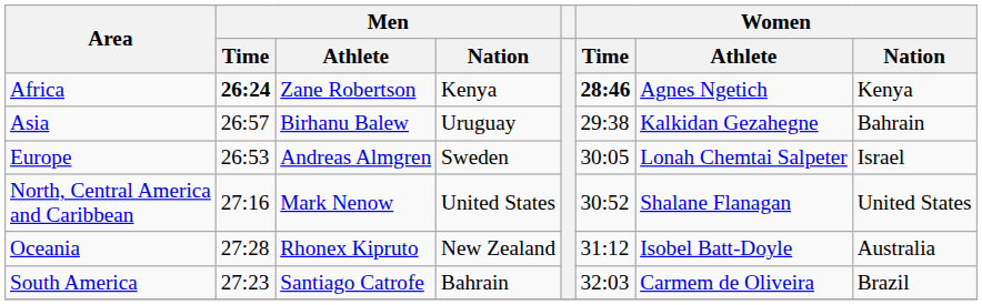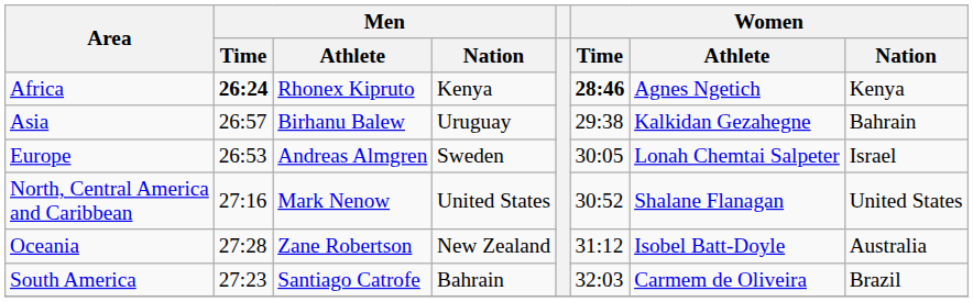 <table class="wikitable">
 <tr>
 <th rowspan=2>Area</th>
 <th colspan=3>Men</th>
 <th> </th>
 <th colspan=3>Women</th>
 </tr>
 <tr>
 <th>Time</th>
 <th>Athlete</th>
 <th>Nation</th>
 <th rowspan=7> </th>
 <th>Time</th>
 <th>Athlete</th>
 <th>Nation</th>
 </tr>
 <tr>
 <td><a href='#'>Africa</a></td>
 <td><strong>26:24</strong></td>
-<td><a href='#'>Zane Robertson</a></td>
+<td><a href='#'>Rhonex Kipruto</a></td>
 <td>Kenya</td>
 <td><strong>28:46</strong></td>
 <td><a href='#'>Agnes Ngetich</a></td>
 <td>Kenya</td>
 </tr>
 <tr>
 <td><a href='#'>Asia</a></td>
 <td>26:57</td>
 <td><a href='#'>Birhanu Balew</a></td>
 <td>Uruguay</td>
 <td>29:38</td>
 <td><a href='#'>Kalkidan Gezahegne</a></td>
 <td>Bahrain</td>
 </tr>
 <tr>
 <td><a href='#'>Europe</a></td>
 <td>26:53</td>
 <td><a href='#'>Andreas Almgren</a></td>
 <td>Sweden</td>
 <td>30:05</td>
 <td><a href='#'>Lonah Chemtai Salpeter</a></td>
 <td>Israel</td>
 </tr>
 <tr>
 <td><a href='#'>North, Central America<br> and Caribbean</a></td>
 <td>27:16</td>
 <td><a href='#'>Mark Nenow</a></td>
 <td>United States</td>
 <td>30:52</td>
 <td><a href='#'>Shalane Flanagan</a></td>
 <td>United States</td>
 </tr>
 <tr>
 <td><a href='#'>Oceania</a></td>
 <td>27:28</td>
-<td><a href='#'>Rhonex Kipruto</a></td>
+<td><a href='#'>Zane Robertson</a></td>
 <td>New Zealand</td>
 <td>31:12</td>
 <td><a href='#'>Isobel Batt-Doyle</a></td>
 <td>Australia</td>
 </tr>
 <tr>
 <td><a href='#'>South America</a></td>
 <td>27:23</td>
 <td><a href='#'>Santiago Catrofe</a></td>
 <td>Bahrain</td>
 <td>32:03</td>
 <td><a href='#'>Carmem de Oliveira</a></td>
 <td>Brazil</td>
 </tr>
 <tr>
 </tr>
 </table>
